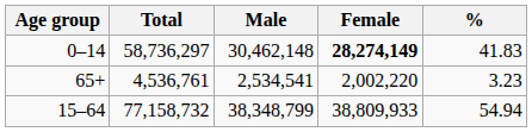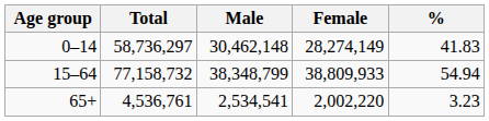 <table class="wikitable">
 <tr>
 <th width="80pt">Age group</th>
 <th width="80pt">Total</th>
 <th width="80pt">Male</th>
 <th width="80pt">Female</th>
 <th width="80pt">%</th>
 </tr>
 <tr>
 <td align="right">0–14</td>
 <td align="right">58,736,297</td>
 <td align="right">30,462,148</td>
-<td align="right"><strong>28,274,149</strong></td>
+<td align="right">28,274,149</td>
 <td align="right">41.83</td>
+</tr>
+<tr>
+<td align="right">15–64</td>
+<td align="right">77,158,732</td>
+<td align="right">38,348,799</td>
+<td align="right">38,809,933</td>
+<td align="right">54.94</td>
 </tr>
 <tr>
 <td align="right">65+</td>
 <td align="right">4,536,761</td>
 <td align="right">2,534,541</td>
 <td align="right">2,002,220</td>
 <td align="right">3.23</td>
 </tr>
 <tr>
-<td align="right">15–64</td>
-<td align="right">77,158,732</td>
-<td align="right">38,348,799</td>
-<td align="right">38,809,933</td>
-<td align="right">54.94</td>
-</tr>
-<tr>
 </tr>
 </table>
